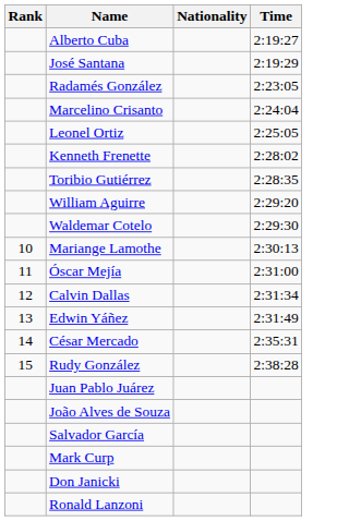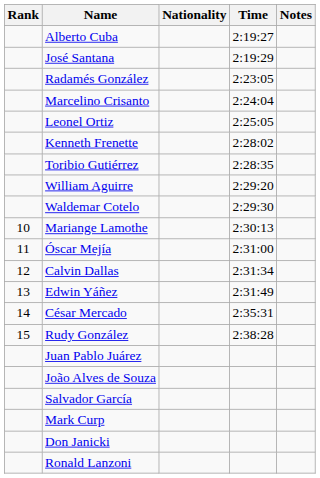 <table class="wikitable sortable" style="text-align:center">
 <tr>
 <th>Rank</th>
 <th>Name</th>
 <th>Nationality</th>
 <th>Time</th>
+<th>Notes</th>
 </tr>
 <tr>
 <td></td>
 <td align=left><a href='#'>Alberto Cuba</a></td>
 <td align=left></td>
 <td>2:19:27</td>
+<td></td>
 </tr>
 <tr>
 <td></td>
 <td align=left><a href='#'>José Santana</a></td>
 <td align=left></td>
 <td>2:19:29</td>
+<td></td>
 </tr>
 <tr>
 <td></td>
 <td align=left><a href='#'>Radamés González</a></td>
 <td align=left></td>
 <td>2:23:05</td>
+<td></td>
 </tr>
 <tr>
 <td></td>
 <td align=left><a href='#'>Marcelino Crisanto</a></td>
 <td align=left></td>
 <td>2:24:04</td>
+<td></td>
 </tr>
 <tr>
 <td></td>
 <td align=left><a href='#'>Leonel Ortiz</a></td>
 <td align=left></td>
 <td>2:25:05</td>
+<td></td>
 </tr>
 <tr>
 <td></td>
 <td align=left><a href='#'>Kenneth Frenette</a></td>
 <td align=left></td>
 <td>2:28:02</td>
+<td></td>
 </tr>
 <tr>
 <td></td>
 <td align=left><a href='#'>Toribio Gutiérrez</a></td>
 <td align=left></td>
 <td>2:28:35</td>
+<td></td>
 </tr>
 <tr>
 <td></td>
 <td align=left><a href='#'>William Aguirre</a></td>
 <td align=left></td>
 <td>2:29:20</td>
+<td></td>
 </tr>
 <tr>
 <td></td>
 <td align=left><a href='#'>Waldemar Cotelo</a></td>
 <td align=left></td>
 <td>2:29:30</td>
+<td></td>
 </tr>
 <tr>
 <td>10</td>
 <td align=left><a href='#'>Mariange Lamothe</a></td>
 <td align=left></td>
 <td>2:30:13</td>
+<td></td>
 </tr>
 <tr>
 <td>11</td>
 <td align=left><a href='#'>Óscar Mejía</a></td>
 <td align=left></td>
 <td>2:31:00</td>
+<td></td>
 </tr>
 <tr>
 <td>12</td>
 <td align=left><a href='#'>Calvin Dallas</a></td>
 <td align=left></td>
 <td>2:31:34</td>
+<td></td>
 </tr>
 <tr>
 <td>13</td>
 <td align=left><a href='#'>Edwin Yáñez</a></td>
 <td align=left></td>
 <td>2:31:49</td>
+<td></td>
 </tr>
 <tr>
 <td>14</td>
 <td align=left><a href='#'>César Mercado</a></td>
 <td align=left></td>
 <td>2:35:31</td>
+<td></td>
 </tr>
 <tr>
 <td>15</td>
 <td align=left><a href='#'>Rudy González</a></td>
 <td align=left></td>
 <td>2:38:28</td>
+<td></td>
 </tr>
 <tr>
 <td></td>
 <td align=left><a href='#'>Juan Pablo Juárez</a></td>
 <td align=left></td>
+<td></td>
 <td></td>
 </tr>
 <tr>
 <td></td>
 <td align=left><a href='#'>João Alves de Souza</a></td>
 <td align=left></td>
 <td></td>
+<td></td>
 </tr>
 <tr>
 <td></td>
 <td align=left><a href='#'>Salvador García</a></td>
 <td align=left></td>
+<td></td>
 <td></td>
 </tr>
 <tr>
 <td></td>
 <td align=left><a href='#'>Mark Curp</a></td>
 <td align=left></td>
 <td></td>
+<td></td>
 </tr>
 <tr>
 <td></td>
 <td align=left><a href='#'>Don Janicki</a></td>
 <td align=left></td>
+<td></td>
 <td></td>
 </tr>
 <tr>
 <td></td>
 <td align=left><a href='#'>Ronald Lanzoni</a></td>
 <td align=left></td>
 <td></td>
+<td></td>
 </tr>
 </table>
